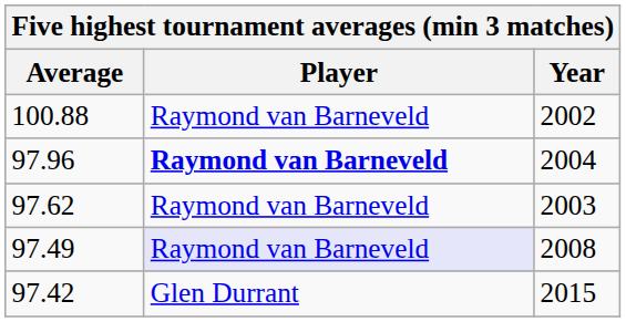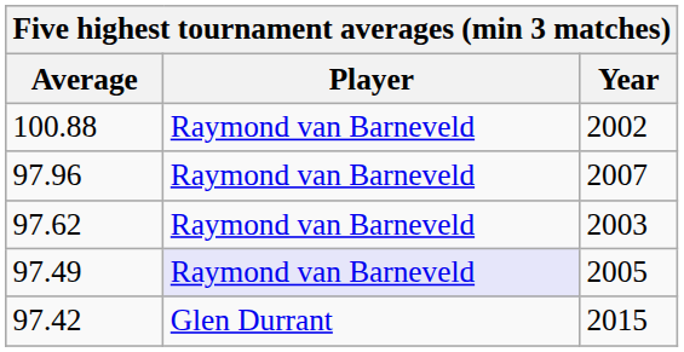 <table class="wikitable sortable">
 <tr>
 <th colspan=5>Five highest tournament averages (min 3 matches)</th>
 </tr>
 <tr>
 <th>Average</th>
 <th>Player</th>
 <th>Year</th>
 </tr>
 <tr>
 <td>100.88</td>
 <td> <a href='#'>Raymond van Barneveld</a></td>
 <td>2002</td>
 </tr>
 <tr>
 <td>97.96</td>
-<td><strong> <a href='#'>Raymond van Barneveld</a></strong></td>
-<td>2004</td>
+<td> <a href='#'>Raymond van Barneveld</a></td>
+<td>2007</td>
 </tr>
 <tr>
 <td>97.62</td>
 <td> <a href='#'>Raymond van Barneveld</a></td>
 <td>2003</td>
 </tr>
 <tr>
 <td>97.49</td>
 <td style="background: lavender;"> <a href='#'>Raymond van Barneveld</a></td>
-<td>2008</td>
+<td>2005</td>
 </tr>
 <tr>
 <td>97.42</td>
 <td> <a href='#'>Glen Durrant</a></td>
 <td>2015</td>
 </tr>
 </table>
